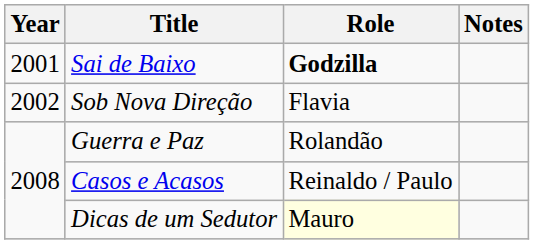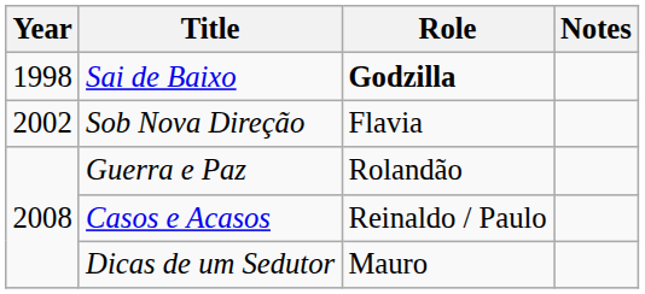 <table class="wikitable sortable">
 <tr>
 <th>Year</th>
 <th>Title</th>
 <th>Role</th>
 <th>Notes</th>
 </tr>
 <tr>
-<td>2001</td>
+<td>1998</td>
 <td><em><a href='#'>Sai de Baixo</a></em></td>
 <td><strong>Godzilla</strong></td>
 <td></td>
 </tr>
 <tr>
 <td>2002</td>
 <td><em>Sob Nova Direção</em></td>
 <td>Flavia</td>
 <td></td>
 </tr>
 <tr>
 <td rowspan="3">2008</td>
 <td><em>Guerra e Paz</em></td>
 <td>Rolandão</td>
 <td></td>
 </tr>
 <tr>
 <td><em><a href='#'>Casos e Acasos</a></em></td>
 <td>Reinaldo / Paulo</td>
 <td></td>
 </tr>
 <tr>
 <td><em>Dicas de um Sedutor</em></td>
-<td style="background: lightyellow;">Mauro</td>
+<td>Mauro</td>
 <td></td>
 </tr>
 </table>
